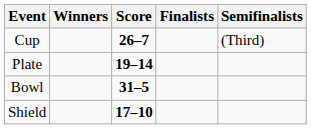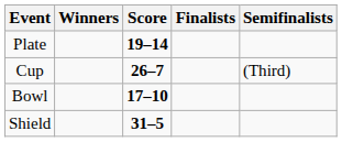 <table class="wikitable" style="text-align: center">
 <tr>
 <th>Event</th>
 <th>Winners</th>
 <th>Score</th>
 <th>Finalists</th>
 <th>Semifinalists</th>
 </tr>
 <tr>
+<td>Plate</td>
+<td align=left><strong></strong></td>
+<td><strong>19–14</strong></td>
+<td align=left></td>
+<td align=left><br></td>
+</tr>
+<tr>
 <td>Cup</td>
 <td align=left><strong></strong></td>
 <td><strong>26–7</strong></td>
 <td align=left></td>
 <td align=left> (Third)<br></td>
 </tr>
 <tr>
-<td>Plate</td>
-<td align=left><strong></strong></td>
-<td><strong>19–14</strong></td>
-<td align=left></td>
-<td align=left><br></td>
-</tr>
-<tr>
 <td>Bowl</td>
 <td align=left><strong></strong></td>
-<td><strong>31–5</strong></td>
+<td><strong>17–10</strong></td>
 <td align=left></td>
 <td align=left><br></td>
 </tr>
 <tr>
 <td>Shield</td>
 <td align=left><strong></strong></td>
-<td><strong>17–10</strong></td>
+<td><strong>31–5</strong></td>
 <td align=left></td>
 <td align=left><br></td>
 </tr>
 </table>
